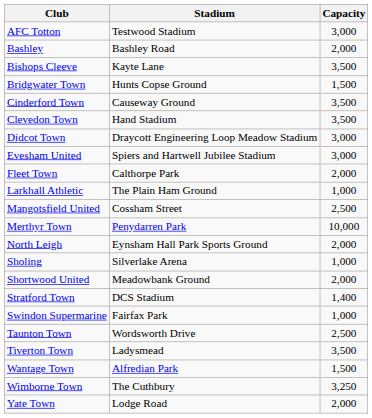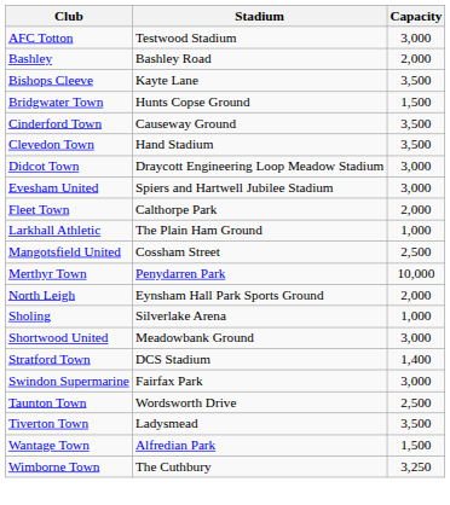 <table class="wikitable sortable">
 <tr>
 <th>Club</th>
 <th>Stadium</th>
 <th>Capacity</th>
 </tr>
 <tr>
 <td><a href='#'>AFC Totton</a></td>
 <td>Testwood Stadium</td>
 <td align="center">3,000</td>
 </tr>
 <tr>
 <td><a href='#'>Bashley</a></td>
 <td>Bashley Road</td>
 <td align="center">2,000</td>
 </tr>
 <tr>
 <td><a href='#'>Bishops Cleeve</a></td>
 <td>Kayte Lane</td>
 <td align="center">3,500</td>
 </tr>
 <tr>
 <td><a href='#'>Bridgwater Town</a></td>
 <td>Hunts Copse Ground</td>
 <td align="center">1,500</td>
 </tr>
 <tr>
 <td><a href='#'>Cinderford Town</a></td>
 <td>Causeway Ground</td>
 <td align="center">3,500</td>
 </tr>
 <tr>
 <td><a href='#'>Clevedon Town</a></td>
 <td>Hand Stadium</td>
 <td align="center">3,500</td>
 </tr>
 <tr>
 <td><a href='#'>Didcot Town</a></td>
 <td>Draycott Engineering Loop Meadow Stadium</td>
 <td align="center">3,000</td>
 </tr>
 <tr>
 <td><a href='#'>Evesham United</a></td>
 <td>Spiers and Hartwell Jubilee Stadium</td>
 <td align="center">3,000</td>
 </tr>
 <tr>
 <td><a href='#'>Fleet Town</a></td>
 <td>Calthorpe Park</td>
 <td align="center">2,000</td>
 </tr>
 <tr>
 <td><a href='#'>Larkhall Athletic</a></td>
 <td>The Plain Ham Ground</td>
 <td align="center">1,000</td>
 </tr>
 <tr>
 <td><a href='#'>Mangotsfield United</a></td>
 <td>Cossham Street</td>
 <td align="center">2,500</td>
 </tr>
 <tr>
 <td><a href='#'>Merthyr Town</a></td>
 <td><a href='#'>Penydarren Park</a></td>
 <td align="center">10,000</td>
 </tr>
 <tr>
 <td><a href='#'>North Leigh</a></td>
 <td>Eynsham Hall Park Sports Ground</td>
 <td align="center">2,000</td>
 </tr>
 <tr>
 <td><a href='#'>Sholing</a></td>
 <td>Silverlake Arena</td>
 <td align="center">1,000</td>
 </tr>
 <tr>
 <td><a href='#'>Shortwood United</a></td>
 <td>Meadowbank Ground</td>
-<td align="center">2,000</td>
+<td align="center">3,000</td>
 </tr>
 <tr>
 <td><a href='#'>Stratford Town</a></td>
 <td>DCS Stadium</td>
 <td align="center">1,400</td>
 </tr>
 <tr>
 <td><a href='#'>Swindon Supermarine</a></td>
 <td>Fairfax Park</td>
-<td align="center">1,000</td>
+<td align="center">3,000</td>
 </tr>
 <tr>
 <td><a href='#'>Taunton Town</a></td>
 <td>Wordsworth Drive</td>
 <td align="center">2,500</td>
 </tr>
 <tr>
 <td><a href='#'>Tiverton Town</a></td>
 <td>Ladysmead</td>
 <td align="center">3,500</td>
 </tr>
 <tr>
 <td><a href='#'>Wantage Town</a></td>
 <td><a href='#'>Alfredian Park</a></td>
 <td align="center">1,500</td>
 </tr>
 <tr>
 <td><a href='#'>Wimborne Town</a></td>
 <td>The Cuthbury</td>
 <td align="center">3,250</td>
 </tr>
-<tr>
-<td><a href='#'>Yate Town</a></td>
-<td>Lodge Road</td>
-<td align="center">2,000</td>
-</tr>
 </table>
